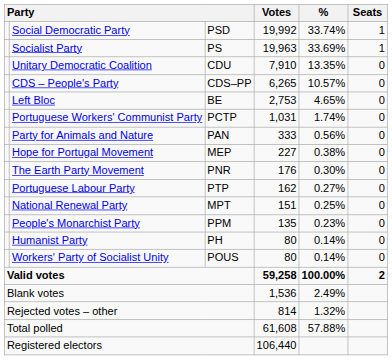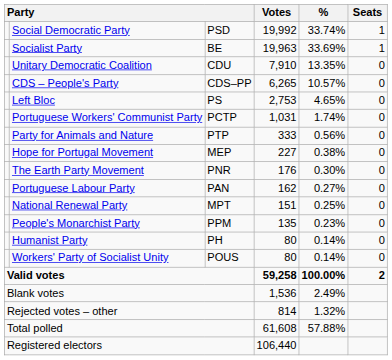 <table class="wikitable" border="1" style="text-align:right;">
 <tr>
 <th style="text-align:left;" colspan=3>Party</th>
 <th align=center width="50">Votes</th>
 <th align=center width="50">%</th>
 <th align=center width="50">Seats</th>
 </tr>
 <tr>
 <td></td>
 <td align=left><a href='#'>Social Democratic Party</a></td>
 <td align=left>PSD</td>
 <td>19,992</td>
 <td>33.74%</td>
 <td>1</td>
 </tr>
 <tr>
 <td></td>
 <td align=left><a href='#'>Socialist Party</a></td>
-<td align=left>PS</td>
+<td align=left>BE</td>
 <td>19,963</td>
 <td>33.69%</td>
 <td>1</td>
 </tr>
 <tr>
 <td></td>
 <td align=left style="white-space: nowrap;"><a href='#'>Unitary Democratic Coalition</a></td>
 <td align=left>CDU</td>
 <td>7,910</td>
 <td>13.35%</td>
 <td>0</td>
 </tr>
 <tr>
 <td></td>
 <td align=left><a href='#'>CDS – People's Party</a></td>
 <td align=left style="white-space: nowrap;">CDS–PP</td>
 <td>6,265</td>
 <td>10.57%</td>
 <td>0</td>
 </tr>
 <tr>
 <td></td>
 <td align=left><a href='#'>Left Bloc</a></td>
-<td align=left>BE</td>
+<td align=left>PS</td>
 <td>2,753</td>
 <td>4.65%</td>
 <td>0</td>
 </tr>
 <tr>
 <td></td>
 <td align=left><a href='#'>Portuguese Workers' Communist Party</a></td>
 <td align=left>PCTP</td>
 <td>1,031</td>
 <td>1.74%</td>
 <td>0</td>
 </tr>
 <tr>
 <td></td>
 <td align=left><a href='#'>Party for Animals and Nature</a></td>
-<td align=left>PAN</td>
+<td align=left>PTP</td>
 <td>333</td>
 <td>0.56%</td>
 <td>0</td>
 </tr>
 <tr>
 <td></td>
 <td align=left><a href='#'>Hope for Portugal Movement</a></td>
 <td align=left>MEP</td>
 <td>227</td>
 <td>0.38%</td>
 <td>0</td>
 </tr>
 <tr>
 <td></td>
 <td align=left><a href='#'>The Earth Party Movement</a></td>
 <td align=left>PNR</td>
 <td>176</td>
 <td>0.30%</td>
 <td>0</td>
 </tr>
 <tr>
 <td></td>
 <td align=left><a href='#'>Portuguese Labour Party</a></td>
-<td align=left>PTP</td>
+<td align=left>PAN</td>
 <td>162</td>
 <td>0.27%</td>
 <td>0</td>
 </tr>
 <tr>
 <td></td>
 <td align=left><a href='#'>National Renewal Party</a></td>
 <td align=left>MPT</td>
 <td>151</td>
 <td>0.25%</td>
 <td>0</td>
 </tr>
 <tr>
 <td></td>
 <td align=left><a href='#'>People's Monarchist Party</a></td>
 <td align=left>PPM</td>
 <td>135</td>
 <td>0.23%</td>
 <td>0</td>
 </tr>
 <tr>
 <td></td>
 <td align=left><a href='#'>Humanist Party</a></td>
 <td align=left>PH</td>
 <td>80</td>
 <td>0.14%</td>
 <td>0</td>
 </tr>
 <tr>
 <td></td>
 <td align=left><a href='#'>Workers' Party of Socialist Unity</a></td>
 <td align=left>POUS</td>
 <td>80</td>
 <td>0.14%</td>
 <td>0</td>
 </tr>
 <tr style="font-weight:bold">
 <td align=left colspan=3>Valid votes</td>
 <td>59,258</td>
 <td>100.00%</td>
 <td>2</td>
 </tr>
 <tr>
 <td align=left colspan=3>Blank votes</td>
 <td>1,536</td>
 <td>2.49%</td>
 <td></td>
 </tr>
 <tr>
 <td align=left colspan=3>Rejected votes – other</td>
 <td>814</td>
 <td>1.32%</td>
 <td></td>
 </tr>
 <tr>
 <td align=left colspan=3>Total polled</td>
 <td>61,608</td>
 <td>57.88%</td>
 <td></td>
 </tr>
 <tr>
 <td align=left colspan=3>Registered electors</td>
 <td>106,440</td>
 <td></td>
 <td></td>
 </tr>
 </table>
